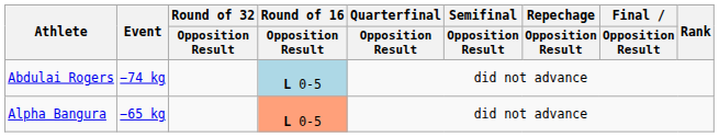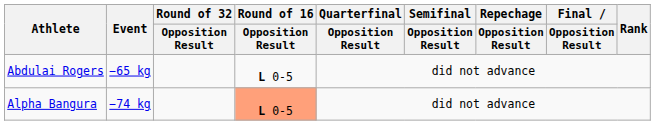 <table class="wikitable" style="font-size:90%">
 <tr>
 <th rowspan=2>Athlete</th>
 <th rowspan=2>Event</th>
 <th>Round of 32</th>
 <th>Round of 16</th>
 <th>Quarterfinal</th>
 <th>Semifinal</th>
 <th>Repechage</th>
 <th>Final / </th>
 <th rowspan=2>Rank</th>
 </tr>
 <tr style="font-size: 95%">
 <th>Opposition<br>Result</th>
 <th>Opposition<br>Result</th>
 <th>Opposition<br>Result</th>
 <th>Opposition<br>Result</th>
 <th>Opposition<br>Result</th>
 <th>Opposition<br>Result</th>
 </tr>
 <tr align=center>
 <td align=left><a href='#'>Abdulai Rogers</a></td>
-<td align=left><a href='#'>−74 kg</a></td>
+<td align=left><a href='#'>−65 kg</a></td>
 <td></td>
-<td style="background: lightblue;"><br><strong>L</strong> 0-5</td>
+<td><br><strong>L</strong> 0-5</td>
 <td colspan=5>did not advance</td>
 </tr>
 <tr align=center>
 <td align=left><a href='#'>Alpha Bangura</a></td>
-<td align=left><a href='#'>−65 kg</a></td>
+<td align=left><a href='#'>−74 kg</a></td>
 <td></td>
 <td style="background: lightsalmon;"><br><strong>L</strong> 0-5</td>
 <td colspan=5>did not advance</td>
 </tr>
 </table>
